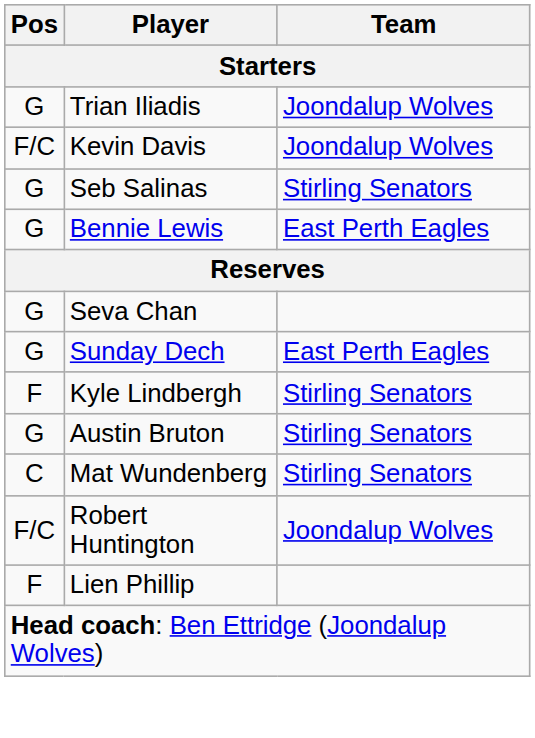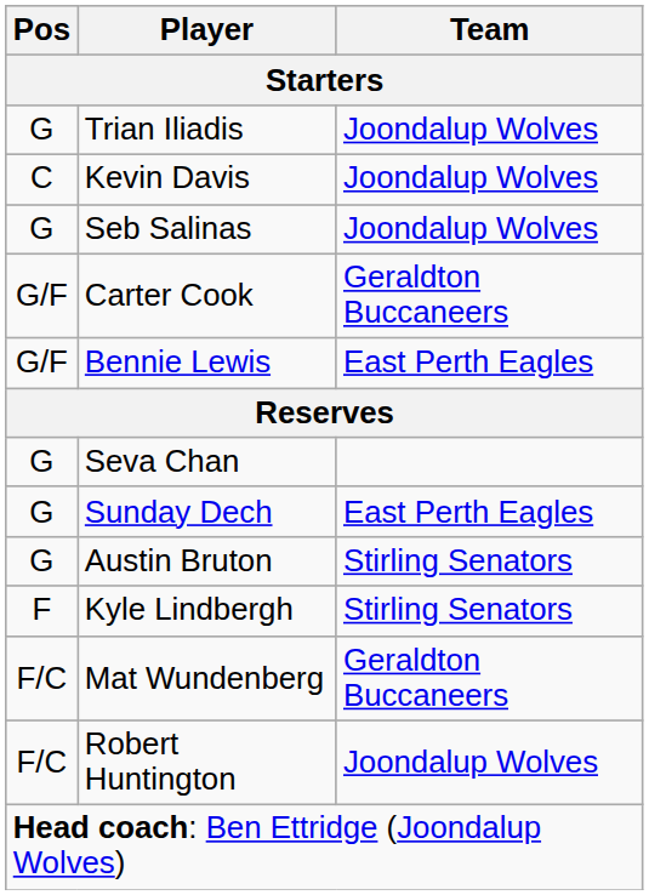 <table class="wikitable" style="text-align:center">
 <tr>
 <th scope="col" width="25px">Pos</th>
 <th scope="col" width="125px">Player</th>
 <th scope="col" width="150px">Team</th>
 </tr>
 <tr>
 <th scope="col" colspan="3">Starters</th>
 </tr>
 <tr>
 <td>G</td>
 <td style="text-align:left">Trian Iliadis</td>
 <td style="text-align:left"><a href='#'>Joondalup Wolves</a></td>
 </tr>
 <tr>
-<td>F/C</td>
+<td>C</td>
 <td style="text-align:left">Kevin Davis</td>
 <td style="text-align:left"><a href='#'>Joondalup Wolves</a></td>
 </tr>
 <tr>
 <td>G</td>
 <td style="text-align:left">Seb Salinas</td>
-<td style="text-align:left"><a href='#'>Stirling Senators</a></td>
+<td style="text-align:left"><a href='#'>Joondalup Wolves</a></td>
 </tr>
 <tr>
-<td>G</td>
+<td>G/F</td>
+<td style="text-align:left">Carter Cook</td>
+<td style="text-align:left"><a href='#'>Geraldton Buccaneers</a></td>
+</tr>
+<tr>
+<td>G/F</td>
 <td style="text-align:left"><a href='#'>Bennie Lewis</a></td>
 <td style="text-align:left"><a href='#'>East Perth Eagles</a></td>
 </tr>
 <tr>
 <th scope="col" colspan="3">Reserves</th>
 </tr>
 <tr>
 <td>G</td>
 <td style="text-align:left">Seva Chan</td>
 <td style="text-align:left"></td>
 </tr>
 <tr>
 <td>G</td>
 <td style="text-align:left"><a href='#'>Sunday Dech</a></td>
 <td style="text-align:left"><a href='#'>East Perth Eagles</a></td>
 </tr>
 <tr>
+<td>G</td>
+<td style="text-align:left">Austin Bruton</td>
+<td style="text-align:left"><a href='#'>Stirling Senators</a></td>
+</tr>
+<tr>
 <td>F</td>
 <td style="text-align:left">Kyle Lindbergh</td>
 <td style="text-align:left"><a href='#'>Stirling Senators</a></td>
 </tr>
 <tr>
-<td>G</td>
-<td style="text-align:left">Austin Bruton</td>
-<td style="text-align:left"><a href='#'>Stirling Senators</a></td>
-</tr>
-<tr>
-<td>C</td>
+<td>F/C</td>
 <td style="text-align:left">Mat Wundenberg</td>
-<td style="text-align:left"><a href='#'>Stirling Senators</a></td>
+<td style="text-align:left"><a href='#'>Geraldton Buccaneers</a></td>
 </tr>
 <tr>
 <td>F/C</td>
 <td style="text-align:left">Robert Huntington</td>
 <td style="text-align:left"><a href='#'>Joondalup Wolves</a></td>
 </tr>
 <tr>
-<td>F</td>
-<td style="text-align:left">Lien Phillip</td>
-<td style="text-align:left"></td>
-</tr>
-<tr>
 <td style="text-align:left" colspan="3"><strong>Head coach</strong>: <a href='#'>Ben Ettridge</a> (<a href='#'>Joondalup Wolves</a>)</td>
 </tr>
 </table>
